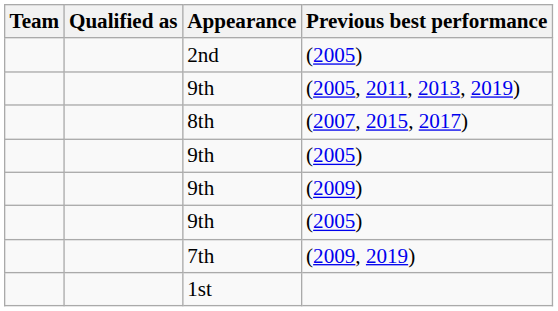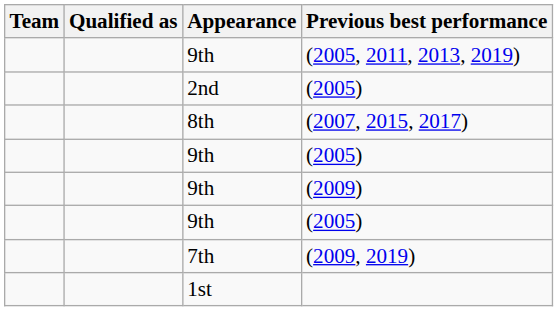 <table class="wikitable sortable">
 <tr>
 <th>Team</th>
 <th>Qualified as</th>
 <th data-sort-type="number">Appearance</th>
 <th>Previous best performance</th>
 </tr>
 <tr>
 <td></td>
 <td></td>
-<td>2nd</td>
-<td> (<a href='#'>2005</a>)</td>
+<td>9th</td>
+<td> (<a href='#'>2005</a>, <a href='#'>2011</a>, <a href='#'>2013</a>, <a href='#'>2019</a>)</td>
 </tr>
 <tr>
 <td></td>
 <td></td>
-<td>9th</td>
-<td> (<a href='#'>2005</a>, <a href='#'>2011</a>, <a href='#'>2013</a>, <a href='#'>2019</a>)</td>
+<td>2nd</td>
+<td> (<a href='#'>2005</a>)</td>
 </tr>
 <tr>
 <td></td>
 <td></td>
 <td>8th</td>
 <td> (<a href='#'>2007</a>, <a href='#'>2015</a>, <a href='#'>2017</a>)</td>
 </tr>
 <tr>
 <td></td>
 <td></td>
 <td>9th</td>
 <td> (<a href='#'>2005</a>)</td>
 </tr>
 <tr>
 <td></td>
 <td></td>
 <td>9th</td>
 <td> (<a href='#'>2009</a>)</td>
 </tr>
 <tr>
 <td></td>
 <td></td>
 <td>9th</td>
 <td> (<a href='#'>2005</a>)</td>
 </tr>
 <tr>
 <td></td>
 <td></td>
 <td>7th</td>
 <td> (<a href='#'>2009</a>, <a href='#'>2019</a>)</td>
 </tr>
 <tr>
 <td></td>
 <td></td>
 <td>1st</td>
 <td></td>
 </tr>
 </table>
